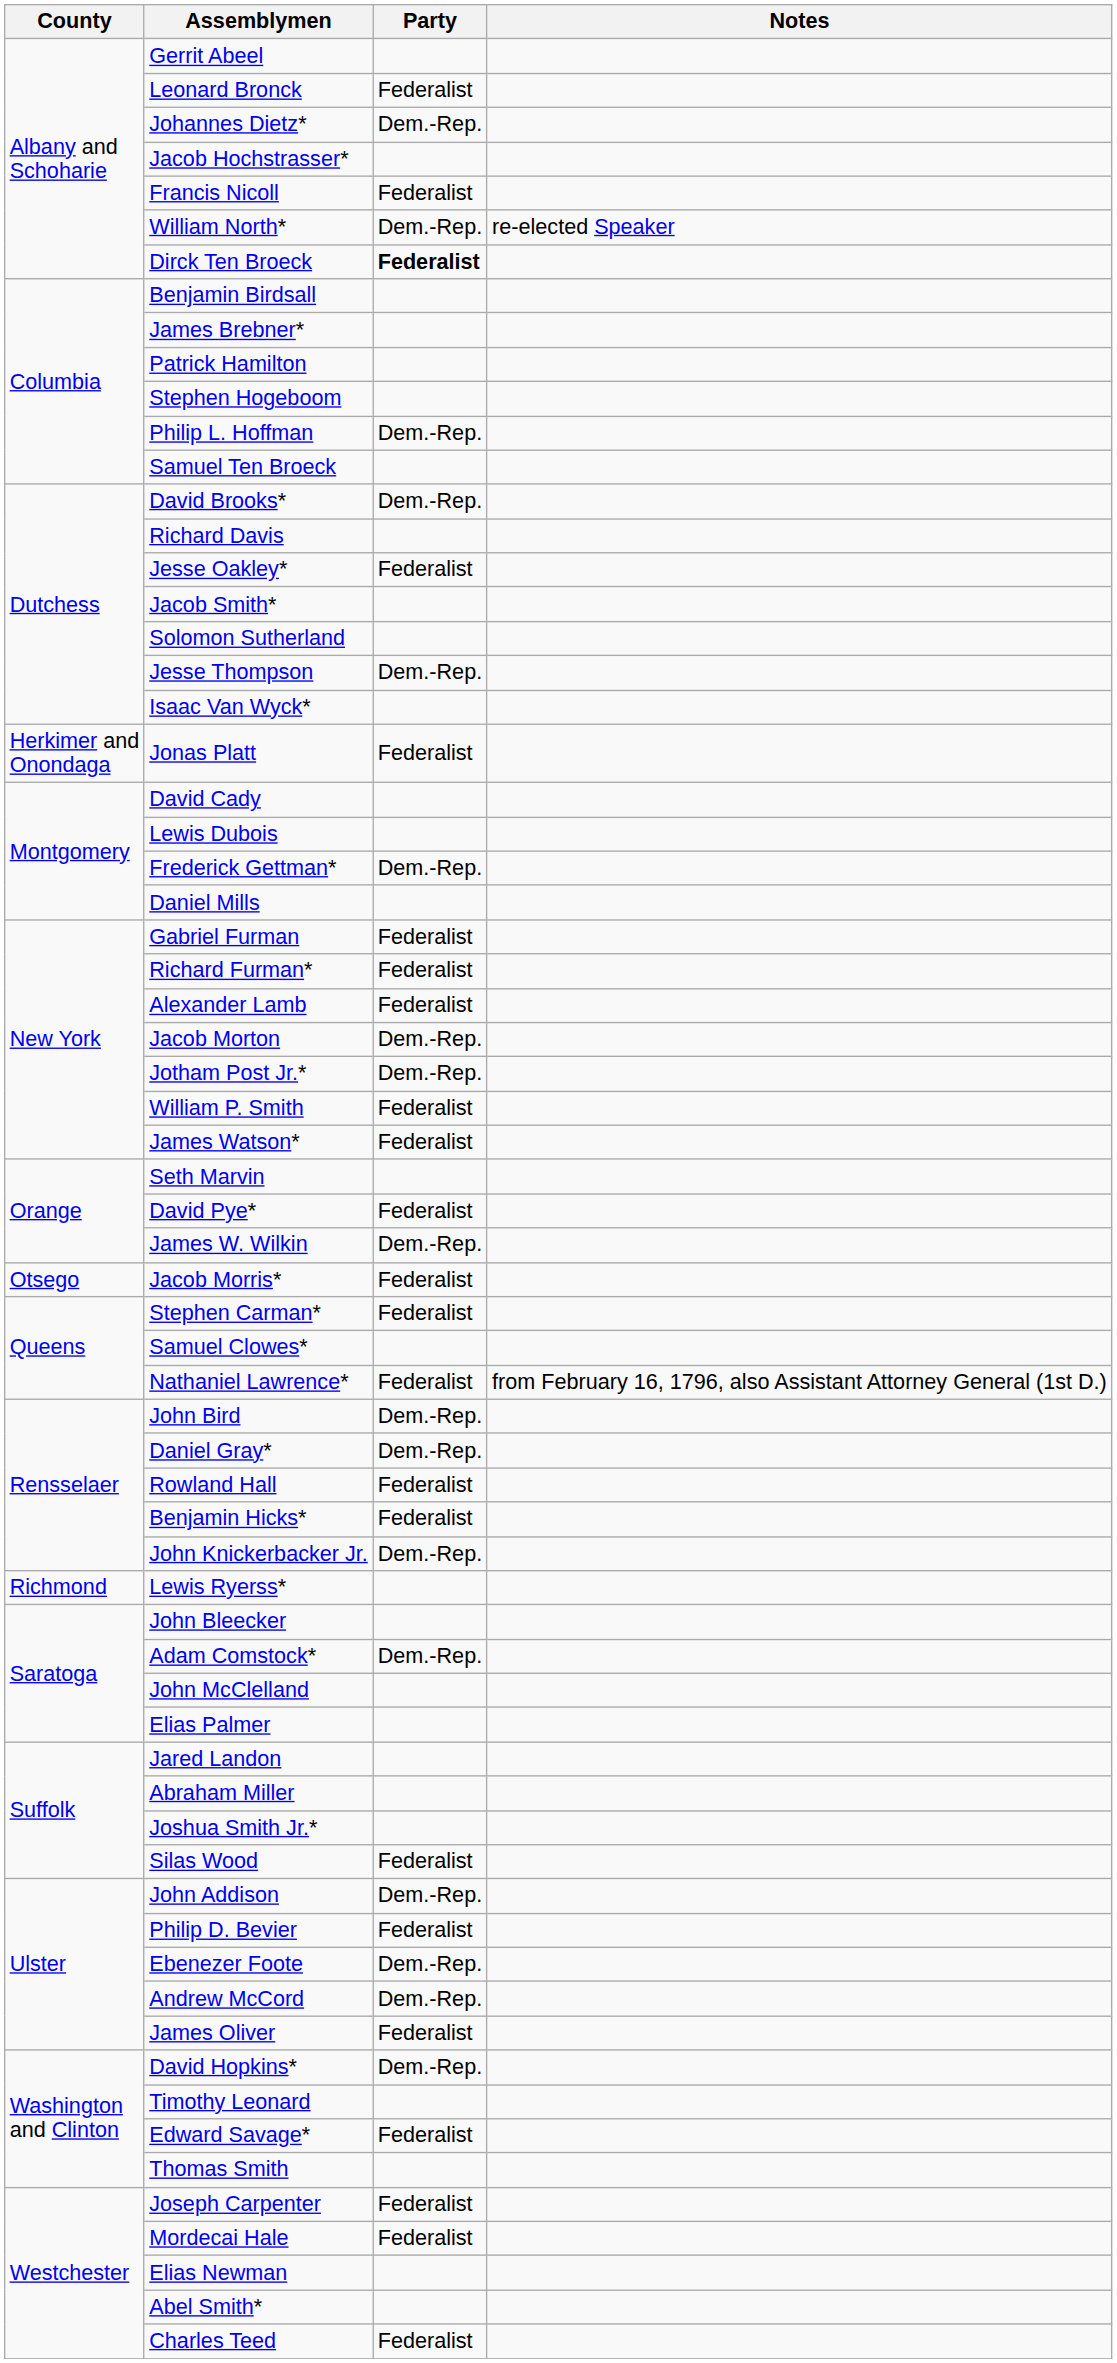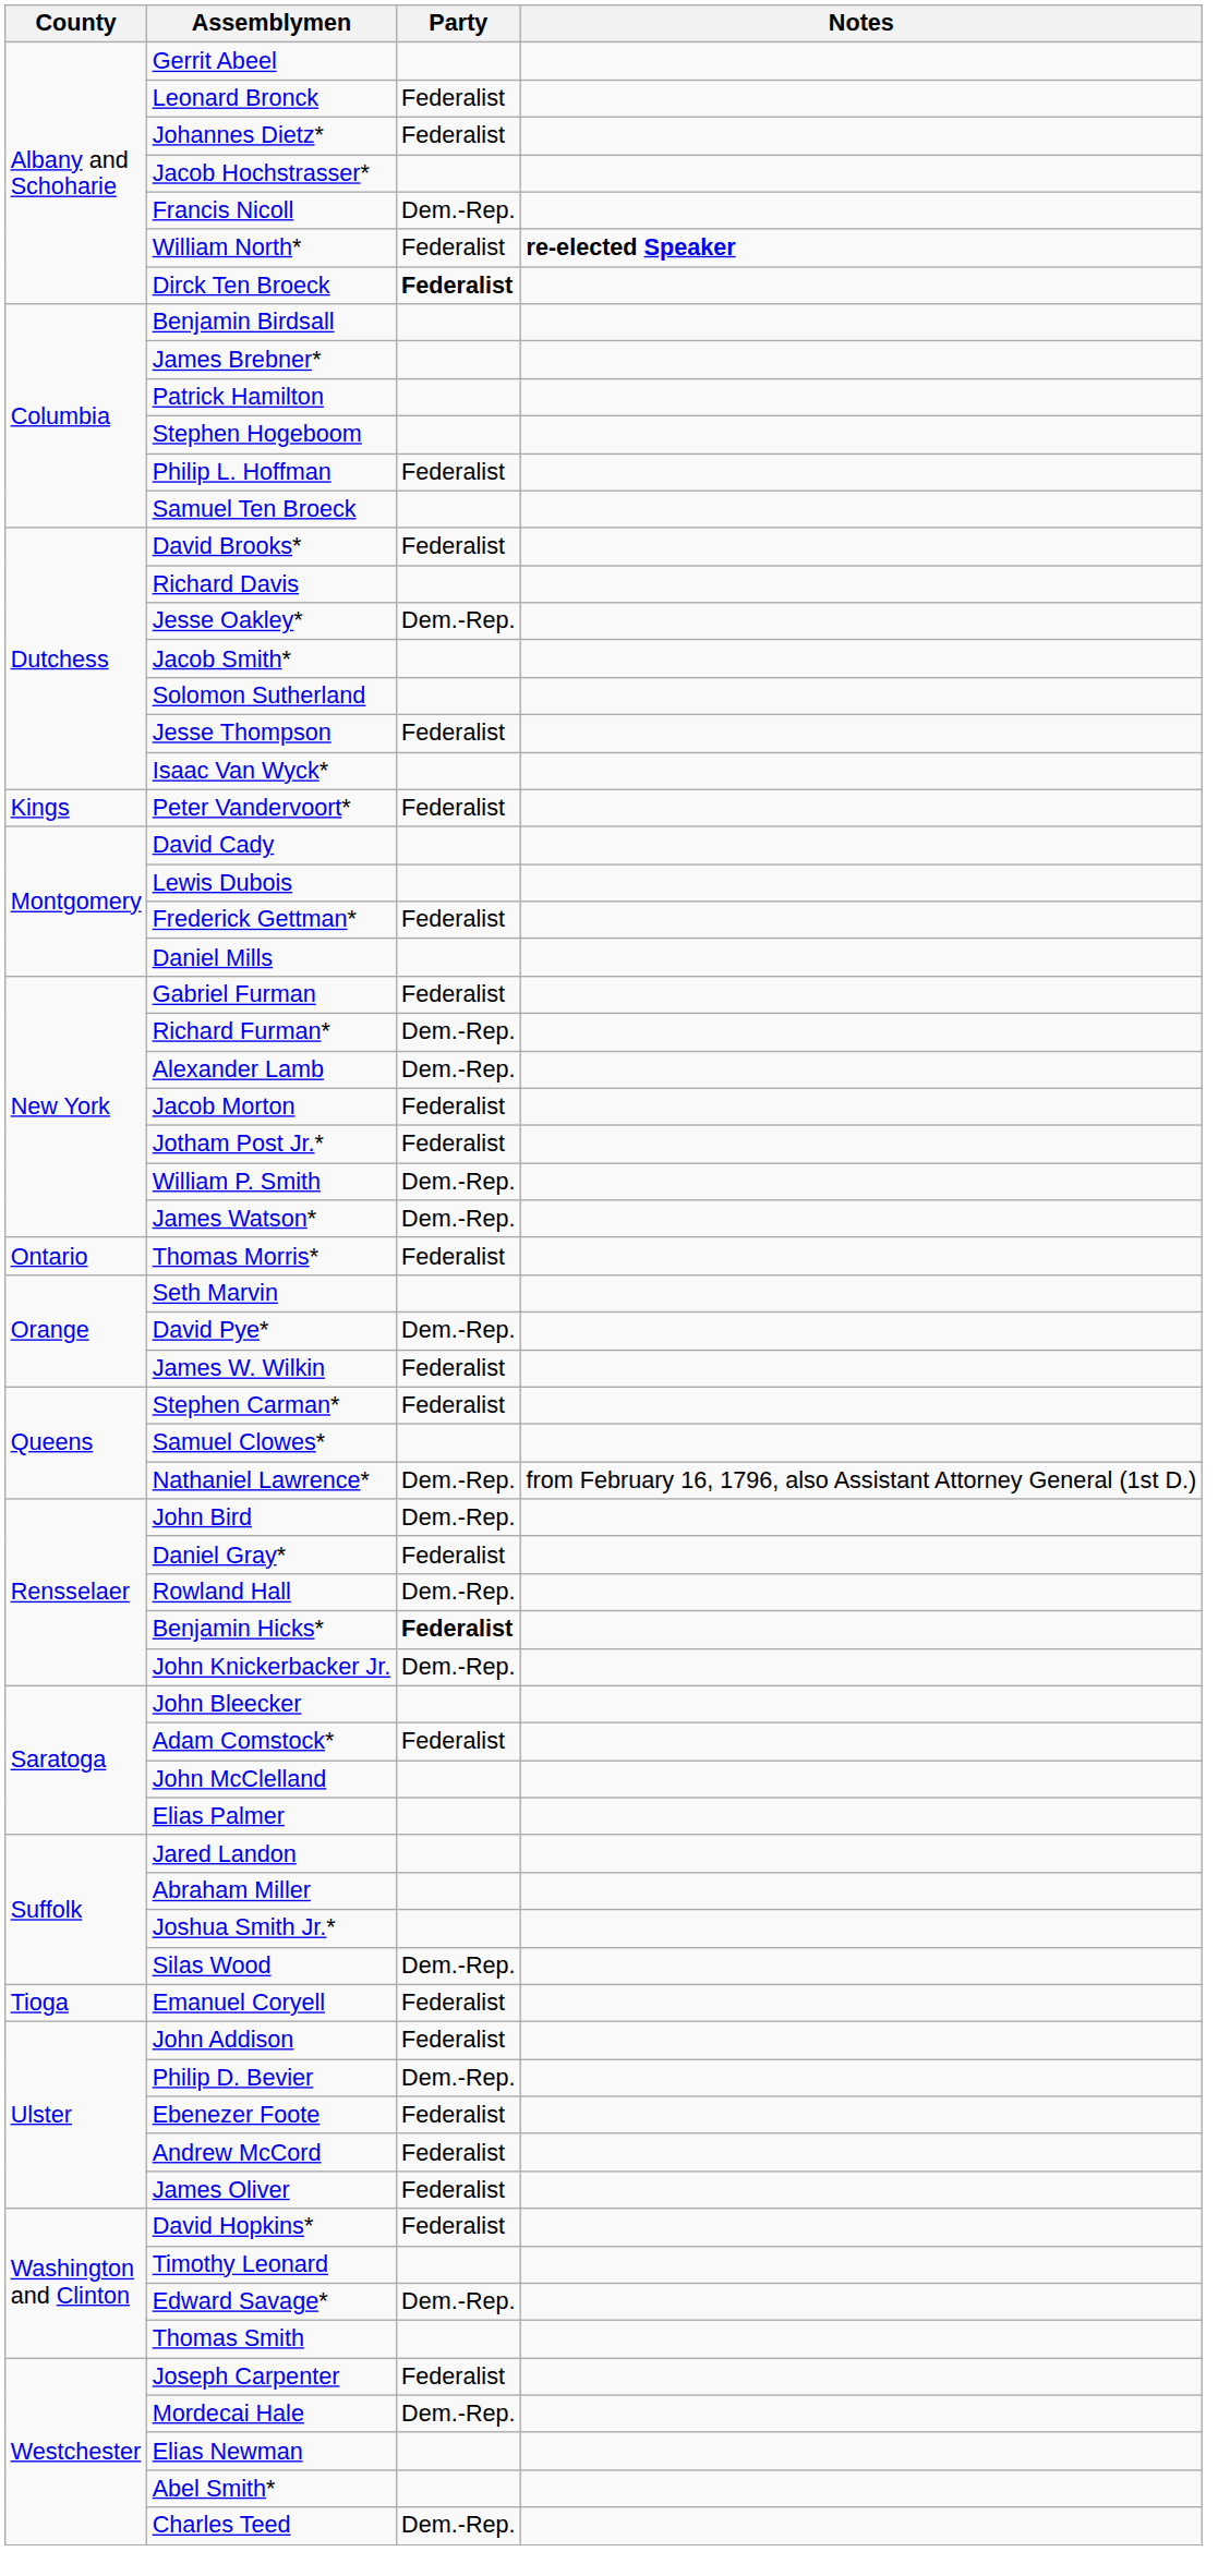 <table class=wikitable>
 <tr>
 <th>County</th>
 <th>Assemblymen</th>
 <th>Party</th>
 <th>Notes</th>
 </tr>
 <tr>
 <td rowspan="7"><a href='#'>Albany</a> and <br><a href='#'>Schoharie</a></td>
 <td><a href='#'>Gerrit Abeel</a></td>
 <td></td>
 <td></td>
 </tr>
 <tr>
 <td><a href='#'>Leonard Bronck</a></td>
 <td>Federalist</td>
 <td></td>
 </tr>
 <tr>
 <td><a href='#'>Johannes Dietz</a>*</td>
-<td>Dem.-Rep.</td>
+<td>Federalist</td>
 <td></td>
 </tr>
 <tr>
 <td><a href='#'>Jacob Hochstrasser</a>*</td>
 <td></td>
 <td></td>
 </tr>
 <tr>
 <td><a href='#'>Francis Nicoll</a></td>
-<td>Federalist</td>
+<td>Dem.-Rep.</td>
 <td></td>
 </tr>
 <tr>
 <td><a href='#'>William North</a>*</td>
-<td>Dem.-Rep.</td>
-<td>re-elected <a href='#'>Speaker</a></td>
+<td>Federalist</td>
+<td><strong>re-elected <a href='#'>Speaker</a></strong></td>
 </tr>
 <tr>
 <td><a href='#'>Dirck Ten Broeck</a></td>
 <td><strong>Federalist</strong></td>
 <td></td>
 </tr>
 <tr>
 <td rowspan="6"><a href='#'>Columbia</a></td>
 <td><a href='#'>Benjamin Birdsall</a></td>
 <td></td>
 <td></td>
 </tr>
 <tr>
 <td><a href='#'>James Brebner</a>*</td>
 <td></td>
 <td></td>
 </tr>
 <tr>
 <td><a href='#'>Patrick Hamilton</a></td>
 <td></td>
 <td></td>
 </tr>
 <tr>
 <td><a href='#'>Stephen Hogeboom</a></td>
 <td></td>
 <td></td>
 </tr>
 <tr>
 <td><a href='#'>Philip L. Hoffman</a></td>
-<td>Dem.-Rep.</td>
+<td>Federalist</td>
 <td></td>
 </tr>
 <tr>
 <td><a href='#'>Samuel Ten Broeck</a></td>
 <td></td>
 <td></td>
 </tr>
 <tr>
 <td rowspan="7"><a href='#'>Dutchess</a></td>
 <td><a href='#'>David Brooks</a>*</td>
-<td>Dem.-Rep.</td>
+<td>Federalist</td>
 <td></td>
 </tr>
 <tr>
 <td><a href='#'>Richard Davis</a></td>
 <td></td>
 <td></td>
 </tr>
 <tr>
 <td><a href='#'>Jesse Oakley</a>*</td>
-<td>Federalist</td>
+<td>Dem.-Rep.</td>
 <td></td>
 </tr>
 <tr>
 <td><a href='#'>Jacob Smith</a>*</td>
 <td></td>
 <td></td>
 </tr>
 <tr>
 <td><a href='#'>Solomon Sutherland</a></td>
 <td></td>
 <td></td>
 </tr>
 <tr>
 <td><a href='#'>Jesse Thompson</a></td>
-<td>Dem.-Rep.</td>
+<td>Federalist</td>
 <td></td>
 </tr>
 <tr>
 <td><a href='#'>Isaac Van Wyck</a>*</td>
 <td></td>
 <td></td>
 </tr>
 <tr>
-<td><a href='#'>Herkimer</a> and <br><a href='#'>Onondaga</a></td>
-<td><a href='#'>Jonas Platt</a></td>
+<td><a href='#'>Kings</a></td>
+<td><a href='#'>Peter Vandervoort</a>*</td>
 <td>Federalist</td>
 <td></td>
 </tr>
 <tr>
 <td rowspan="4"><a href='#'>Montgomery</a></td>
 <td><a href='#'>David Cady</a></td>
 <td></td>
 <td></td>
 </tr>
 <tr>
 <td><a href='#'>Lewis Dubois</a></td>
 <td></td>
 <td></td>
 </tr>
 <tr>
 <td><a href='#'>Frederick Gettman</a>*</td>
-<td>Dem.-Rep.</td>
+<td>Federalist</td>
 <td></td>
 </tr>
 <tr>
 <td><a href='#'>Daniel Mills</a></td>
 <td></td>
 <td></td>
 </tr>
 <tr>
 <td rowspan="7"><a href='#'>New York</a></td>
 <td><a href='#'>Gabriel Furman</a></td>
 <td>Federalist</td>
 <td></td>
 </tr>
 <tr>
 <td><a href='#'>Richard Furman</a>*</td>
+<td>Dem.-Rep.</td>
+<td></td>
+</tr>
+<tr>
+<td><a href='#'>Alexander Lamb</a></td>
+<td>Dem.-Rep.</td>
+<td></td>
+</tr>
+<tr>
+<td><a href='#'>Jacob Morton</a></td>
 <td>Federalist</td>
 <td></td>
 </tr>
 <tr>
-<td><a href='#'>Alexander Lamb</a></td>
+<td><a href='#'>Jotham Post Jr.</a>*</td>
 <td>Federalist</td>
 <td></td>
 </tr>
 <tr>
-<td><a href='#'>Jacob Morton</a></td>
+<td><a href='#'>William P. Smith</a></td>
 <td>Dem.-Rep.</td>
 <td></td>
 </tr>
 <tr>
-<td><a href='#'>Jotham Post Jr.</a>*</td>
+<td><a href='#'>James Watson</a>*</td>
 <td>Dem.-Rep.</td>
 <td></td>
 </tr>
 <tr>
-<td><a href='#'>William P. Smith</a></td>
-<td>Federalist</td>
-<td></td>
-</tr>
-<tr>
-<td><a href='#'>James Watson</a>*</td>
+<td><a href='#'>Ontario</a></td>
+<td><a href='#'>Thomas Morris</a>*</td>
 <td>Federalist</td>
 <td></td>
 </tr>
 <tr>
 <td rowspan="3"><a href='#'>Orange</a></td>
 <td><a href='#'>Seth Marvin</a></td>
 <td></td>
 <td></td>
 </tr>
 <tr>
 <td><a href='#'>David Pye</a>*</td>
-<td>Federalist</td>
+<td>Dem.-Rep.</td>
 <td></td>
 </tr>
 <tr>
 <td><a href='#'>James W. Wilkin</a></td>
-<td>Dem.-Rep.</td>
-<td></td>
-</tr>
-<tr>
-<td><a href='#'>Otsego</a></td>
-<td><a href='#'>Jacob Morris</a>*</td>
 <td>Federalist</td>
 <td></td>
 </tr>
 <tr>
 <td rowspan="3"><a href='#'>Queens</a></td>
 <td><a href='#'>Stephen Carman</a>*</td>
 <td>Federalist</td>
 <td></td>
 </tr>
 <tr>
 <td><a href='#'>Samuel Clowes</a>*</td>
 <td></td>
 <td></td>
 </tr>
 <tr>
 <td><a href='#'>Nathaniel Lawrence</a>*</td>
-<td>Federalist</td>
+<td>Dem.-Rep.</td>
 <td>from February 16, 1796, also Assistant Attorney General (1st D.)</td>
 </tr>
 <tr>
 <td rowspan="5"><a href='#'>Rensselaer</a></td>
 <td><a href='#'>John Bird</a></td>
 <td>Dem.-Rep.</td>
 <td></td>
 </tr>
 <tr>
 <td><a href='#'>Daniel Gray</a>*</td>
+<td>Federalist</td>
+<td></td>
+</tr>
+<tr>
+<td><a href='#'>Rowland Hall</a></td>
 <td>Dem.-Rep.</td>
 <td></td>
 </tr>
 <tr>
-<td><a href='#'>Rowland Hall</a></td>
-<td>Federalist</td>
-<td></td>
-</tr>
-<tr>
 <td><a href='#'>Benjamin Hicks</a>*</td>
-<td>Federalist</td>
+<td><strong>Federalist</strong></td>
 <td></td>
 </tr>
 <tr>
 <td><a href='#'>John Knickerbacker Jr.</a></td>
 <td>Dem.-Rep.</td>
-<td></td>
-</tr>
-<tr>
-<td><a href='#'>Richmond</a></td>
-<td><a href='#'>Lewis Ryerss</a>*</td>
-<td></td>
 <td></td>
 </tr>
 <tr>
 <td rowspan="4"><a href='#'>Saratoga</a></td>
 <td><a href='#'>John Bleecker</a></td>
 <td></td>
 <td></td>
 </tr>
 <tr>
 <td><a href='#'>Adam Comstock</a>*</td>
-<td>Dem.-Rep.</td>
+<td>Federalist</td>
 <td></td>
 </tr>
 <tr>
 <td><a href='#'>John McClelland</a></td>
 <td></td>
 <td></td>
 </tr>
 <tr>
 <td><a href='#'>Elias Palmer</a></td>
 <td></td>
 <td></td>
 </tr>
 <tr>
 <td rowspan="4"><a href='#'>Suffolk</a></td>
 <td><a href='#'>Jared Landon</a></td>
 <td></td>
 <td></td>
 </tr>
 <tr>
 <td><a href='#'>Abraham Miller</a></td>
 <td></td>
 <td></td>
 </tr>
 <tr>
 <td><a href='#'>Joshua Smith Jr.</a>*</td>
 <td></td>
 <td></td>
 </tr>
 <tr>
 <td><a href='#'>Silas Wood</a></td>
+<td>Dem.-Rep.</td>
+<td></td>
+</tr>
+<tr>
+<td><a href='#'>Tioga</a></td>
+<td><a href='#'>Emanuel Coryell</a></td>
 <td>Federalist</td>
 <td></td>
 </tr>
 <tr>
 <td rowspan="5"><a href='#'>Ulster</a></td>
 <td><a href='#'>John Addison</a></td>
+<td>Federalist</td>
+<td></td>
+</tr>
+<tr>
+<td><a href='#'>Philip D. Bevier</a></td>
 <td>Dem.-Rep.</td>
 <td></td>
 </tr>
 <tr>
-<td><a href='#'>Philip D. Bevier</a></td>
+<td><a href='#'>Ebenezer Foote</a></td>
 <td>Federalist</td>
 <td></td>
 </tr>
 <tr>
-<td><a href='#'>Ebenezer Foote</a></td>
-<td>Dem.-Rep.</td>
-<td></td>
-</tr>
-<tr>
 <td><a href='#'>Andrew McCord</a></td>
-<td>Dem.-Rep.</td>
+<td>Federalist</td>
 <td></td>
 </tr>
 <tr>
 <td><a href='#'>James Oliver</a></td>
 <td>Federalist</td>
 <td></td>
 </tr>
 <tr>
 <td rowspan="4"><a href='#'>Washington</a> <br>and <a href='#'>Clinton</a></td>
 <td><a href='#'>David Hopkins</a>*</td>
-<td>Dem.-Rep.</td>
+<td>Federalist</td>
 <td></td>
 </tr>
 <tr>
 <td><a href='#'>Timothy Leonard</a></td>
 <td></td>
 <td></td>
 </tr>
 <tr>
 <td><a href='#'>Edward Savage</a>*</td>
-<td>Federalist</td>
+<td>Dem.-Rep.</td>
 <td></td>
 </tr>
 <tr>
 <td><a href='#'>Thomas Smith</a></td>
 <td></td>
 <td></td>
 </tr>
 <tr>
 <td rowspan="5"><a href='#'>Westchester</a></td>
 <td><a href='#'>Joseph Carpenter</a></td>
 <td>Federalist</td>
 <td></td>
 </tr>
 <tr>
 <td><a href='#'>Mordecai Hale</a></td>
-<td>Federalist</td>
+<td>Dem.-Rep.</td>
 <td></td>
 </tr>
 <tr>
 <td><a href='#'>Elias Newman</a></td>
 <td></td>
 <td></td>
 </tr>
 <tr>
 <td><a href='#'>Abel Smith</a>*</td>
 <td></td>
 <td></td>
 </tr>
 <tr>
 <td><a href='#'>Charles Teed</a></td>
-<td>Federalist</td>
+<td>Dem.-Rep.</td>
 <td></td>
 </tr>
 <tr>
 </tr>
 </table>
